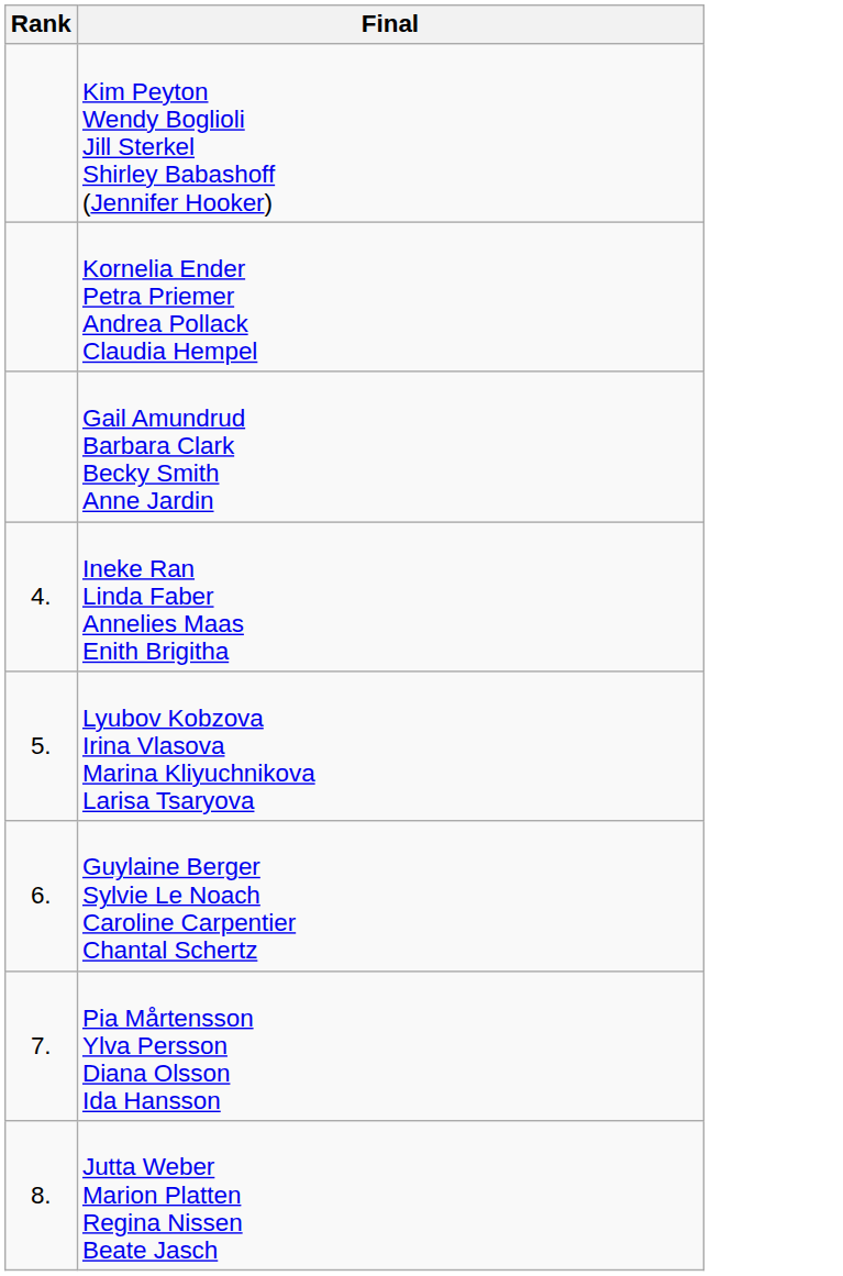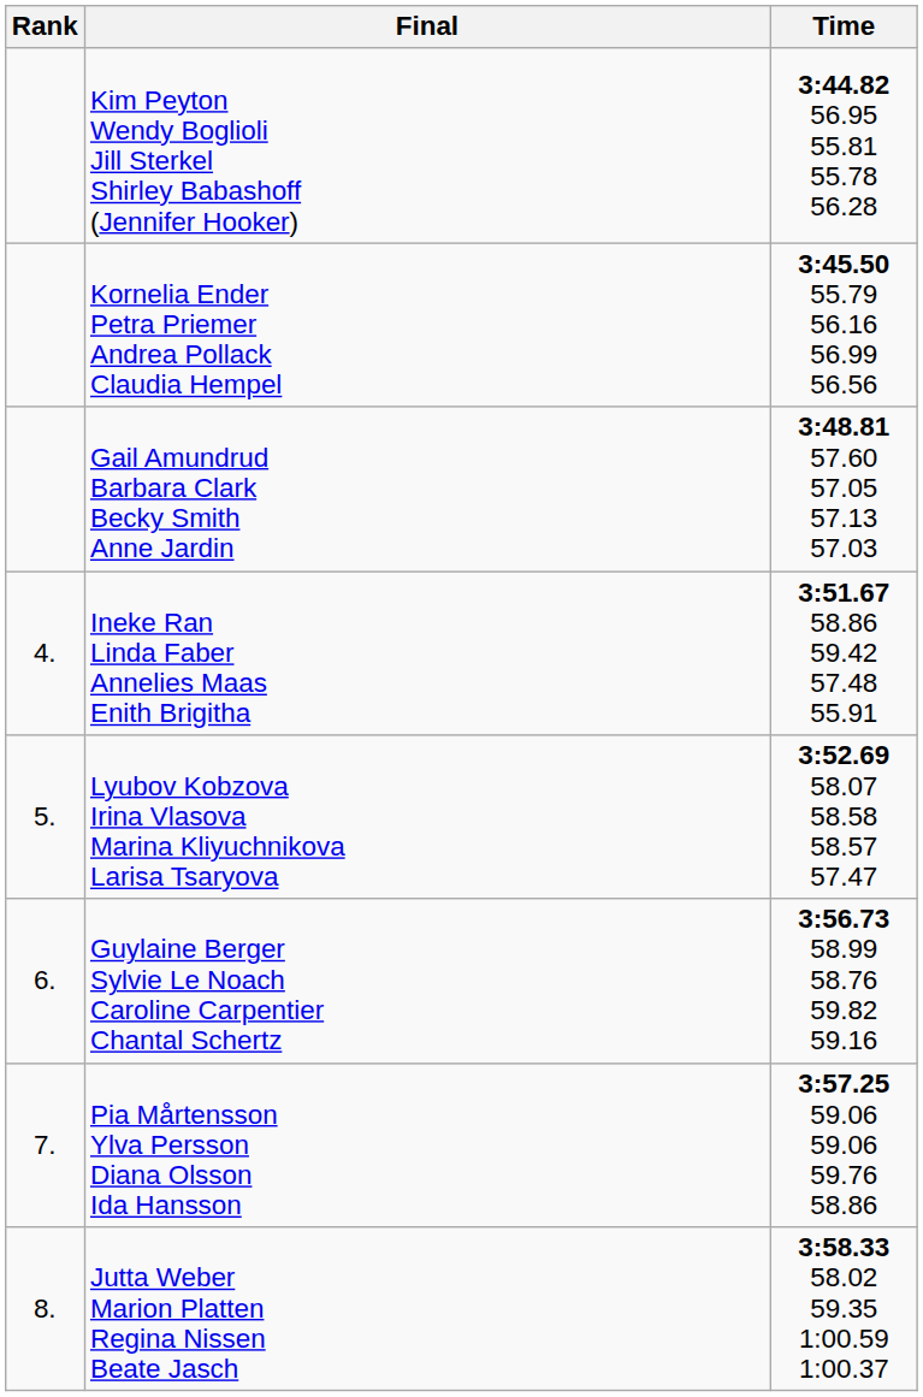 <table class="wikitable">
 <tr>
 <th>Rank</th>
 <th style="width: 25em">Final</th>
+<th style="width: 5em">Time</th>
 </tr>
 <tr>
 <td align="center"></td>
 <td><strong></strong><br><a href='#'>Kim Peyton</a><br><a href='#'>Wendy Boglioli</a><br><a href='#'>Jill Sterkel</a><br><a href='#'>Shirley Babashoff</a><br>(<a href='#'>Jennifer Hooker</a>)</td>
+<td align="center"><strong>3:44.82</strong><br>56.95<br>55.81<br>55.78<br>56.28</td>
 </tr>
 <tr>
 <td align="center"></td>
 <td><strong></strong><br><a href='#'>Kornelia Ender</a><br><a href='#'>Petra Priemer</a><br><a href='#'>Andrea Pollack</a><br><a href='#'>Claudia Hempel</a></td>
+<td align="center"><strong>3:45.50</strong><br>55.79<br>56.16<br>56.99<br>56.56</td>
 </tr>
 <tr>
 <td align="center"></td>
 <td><strong></strong><br><a href='#'>Gail Amundrud</a><br><a href='#'>Barbara Clark</a><br><a href='#'>Becky Smith</a><br><a href='#'>Anne Jardin</a></td>
+<td align="center"><strong>3:48.81</strong><br>57.60<br>57.05<br>57.13<br>57.03</td>
 </tr>
 <tr>
 <td align="center">4.</td>
 <td><strong></strong><br><a href='#'>Ineke Ran</a><br><a href='#'>Linda Faber</a><br><a href='#'>Annelies Maas</a><br><a href='#'>Enith Brigitha</a></td>
+<td align="center"><strong>3:51.67</strong><br>58.86<br>59.42<br>57.48<br>55.91</td>
 </tr>
 <tr>
 <td align="center">5.</td>
 <td><strong></strong><br><a href='#'>Lyubov Kobzova</a><br><a href='#'>Irina Vlasova</a><br><a href='#'>Marina Kliyuchnikova</a><br><a href='#'>Larisa Tsaryova</a></td>
+<td align="center"><strong>3:52.69</strong><br>58.07<br>58.58<br>58.57<br>57.47</td>
 </tr>
 <tr>
 <td align="center">6.</td>
 <td><strong></strong><br><a href='#'>Guylaine Berger</a><br><a href='#'>Sylvie Le Noach</a><br><a href='#'>Caroline Carpentier</a><br><a href='#'>Chantal Schertz</a></td>
+<td align="center"><strong>3:56.73</strong><br>58.99<br>58.76<br>59.82<br>59.16</td>
 </tr>
 <tr>
 <td align="center">7.</td>
 <td><strong></strong><br><a href='#'>Pia Mårtensson</a><br><a href='#'>Ylva Persson</a><br><a href='#'>Diana Olsson</a><br><a href='#'>Ida Hansson</a></td>
+<td align="center"><strong>3:57.25</strong><br>59.06<br>59.06<br>59.76<br>58.86</td>
 </tr>
 <tr>
 <td align="center">8.</td>
 <td><strong></strong><br><a href='#'>Jutta Weber</a><br><a href='#'>Marion Platten</a><br><a href='#'>Regina Nissen</a><br><a href='#'>Beate Jasch</a></td>
+<td align="center"><strong>3:58.33</strong><br>58.02<br>59.35<br>1:00.59<br>1:00.37</td>
 </tr>
 </table>
